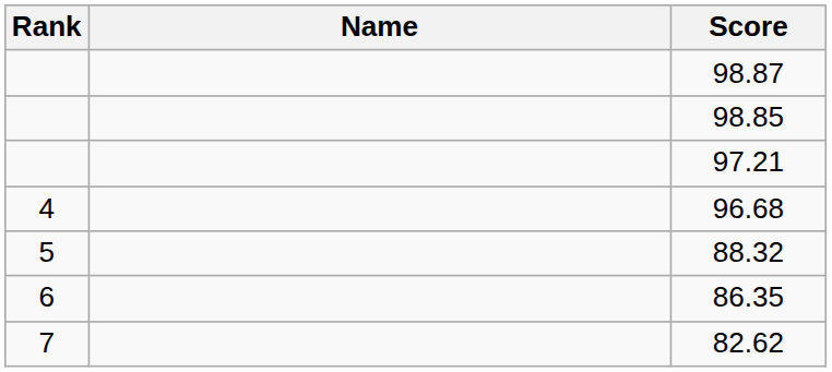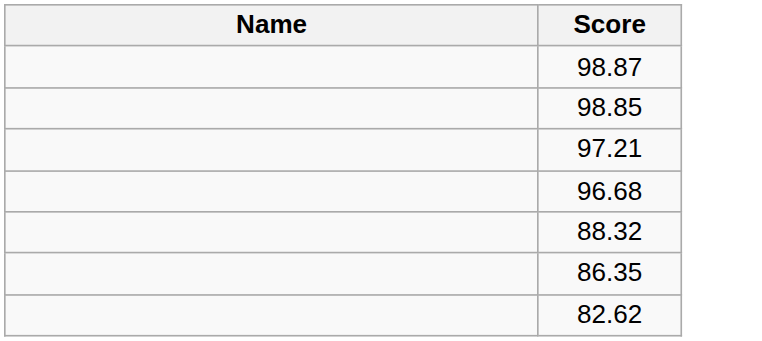 <table class="wikitable">
 <tr>
-<th scope="col">Rank</th>
 <th scope="col"  style="width: 20em">Name</th>
 <th scope="col"  style="width: 5em">Score</th>
 </tr>
 <tr>
-<td align="center"></td>
 <td></td>
 <td align="center">98.87</td>
 </tr>
 <tr>
-<td align="center"></td>
 <td></td>
 <td align="center">98.85</td>
 </tr>
 <tr>
-<td align="center"></td>
 <td></td>
 <td align="center">97.21</td>
 </tr>
 <tr>
-<td align="center">4</td>
 <td></td>
 <td align="center">96.68</td>
 </tr>
 <tr>
-<td align="center">5</td>
 <td></td>
 <td align="center">88.32</td>
 </tr>
 <tr>
-<td align="center">6</td>
 <td></td>
 <td align="center">86.35</td>
 </tr>
 <tr>
-<td align="center">7</td>
 <td></td>
 <td align="center">82.62</td>
 </tr>
 </table>
